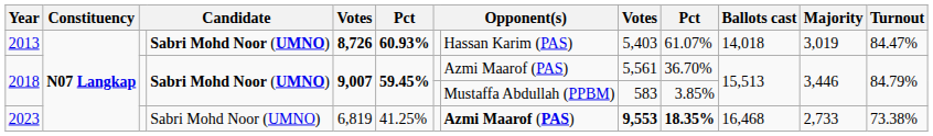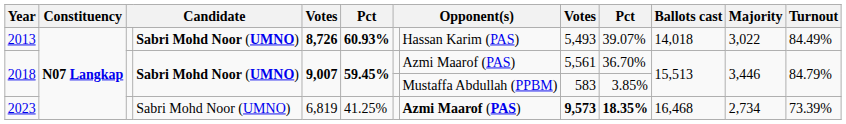 <table class="wikitable" style="margin:0.5em ; font-size:95%">
 <tr>
 <th>Year</th>
 <th>Constituency</th>
 <th colspan=2>Candidate</th>
 <th>Votes</th>
 <th>Pct</th>
 <th colspan=2>Opponent(s)</th>
 <th>Votes</th>
 <th>Pct</th>
 <th>Ballots cast</th>
 <th>Majority</th>
 <th>Turnout</th>
 </tr>
 <tr>
 <td><a href='#'>2013</a></td>
 <td rowspan=4><strong>N07 <a href='#'>Langkap</a></strong></td>
 <td></td>
 <td><strong>Sabri Mohd Noor</strong> (<a href='#'><strong>UMNO</strong></a>)</td>
 <td align=right><strong>8,726</strong></td>
 <td><strong>60.93%</strong></td>
 <td></td>
 <td>Hassan Karim (<a href='#'>PAS</a>)</td>
-<td align=right>5,403</td>
-<td>61.07%</td>
+<td align=right>5,493</td>
+<td>39.07%</td>
 <td>14,018</td>
-<td>3,019</td>
-<td>84.47%</td>
+<td>3,022</td>
+<td>84.49%</td>
 </tr>
 <tr>
 <td rowspan=2><a href='#'>2018</a></td>
 <td rowspan=2 ></td>
 <td rowspan=2><strong>Sabri Mohd Noor</strong> (<a href='#'><strong>UMNO</strong></a>)</td>
 <td rowspan=2 align=right><strong>9,007</strong></td>
 <td rowspan=2><strong>59.45%</strong></td>
 <td></td>
 <td>Azmi Maarof (<a href='#'>PAS</a>)</td>
 <td align=right>5,561</td>
 <td>36.70%</td>
 <td rowspan=2>15,513</td>
 <td rowspan=2>3,446</td>
 <td rowspan=2>84.79%</td>
 </tr>
 <tr>
 <td></td>
 <td>Mustaffa Abdullah (<a href='#'>PPBM</a>)</td>
 <td align=right>583</td>
 <td align=right>3.85%</td>
 </tr>
 <tr>
 <td><a href='#'>2023</a></td>
 <td></td>
 <td>Sabri Mohd Noor (<a href='#'>UMNO</a>)</td>
 <td align=right>6,819</td>
 <td>41.25%</td>
 <td></td>
 <td><strong>Azmi Maarof</strong> (<a href='#'><strong>PAS</strong></a>)</td>
-<td align=right><strong>9,553</strong></td>
+<td align=right><strong>9,573</strong></td>
 <td><strong>18.35%</strong></td>
 <td>16,468</td>
-<td>2,733</td>
-<td>73.38%</td>
+<td>2,734</td>
+<td>73.39%</td>
 </tr>
 </table>
